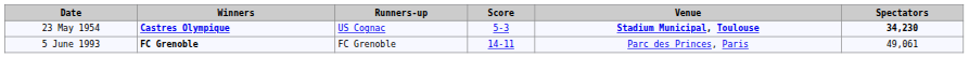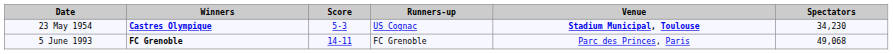 <table bgcolor="#f7f8ff" cellpadding="4" width="90%" cellspacing="0" border="1" style="font-size: 100%; border: grey solid 1px; border-collapse: collapse;">
 <tr bgcolor="#CCCCCC">
 <td align=center><strong>Date</strong></td>
 <td align=center><strong>Winners</strong></td>
+<td align=center><strong>Score</strong></td>
 <td align=center><strong>Runners-up</strong></td>
-<td align=center><strong>Score</strong></td>
 <td align=center><strong>Venue</strong></td>
 <td align=center><strong>Spectators</strong></td>
 </tr>
 <tr>
 <td align=center>23 May 1954</td>
 <td><strong><a href='#'>Castres Olympique</a></strong></td>
+<td align=center><a href='#'>5-3</a></td>
 <td><a href='#'>US Cognac</a></td>
-<td align=center><a href='#'>5-3</a></td>
 <td align=center><strong><a href='#'>Stadium Municipal</a>, <a href='#'>Toulouse</a></strong></td>
-<td align=center><strong>34,230</strong></td>
+<td align=center>34,230</td>
 </tr>
 <tr>
 <td align=center>5 June 1993</td>
 <td><strong>FC Grenoble</strong></td>
+<td align=center><a href='#'>14-11</a></td>
 <td>FC Grenoble</td>
-<td align=center><a href='#'>14-11</a></td>
 <td align=center><a href='#'>Parc des Princes</a>, <a href='#'>Paris</a></td>
-<td align=center>49,061</td>
+<td align=center>49,068</td>
 </tr>
 </table>
